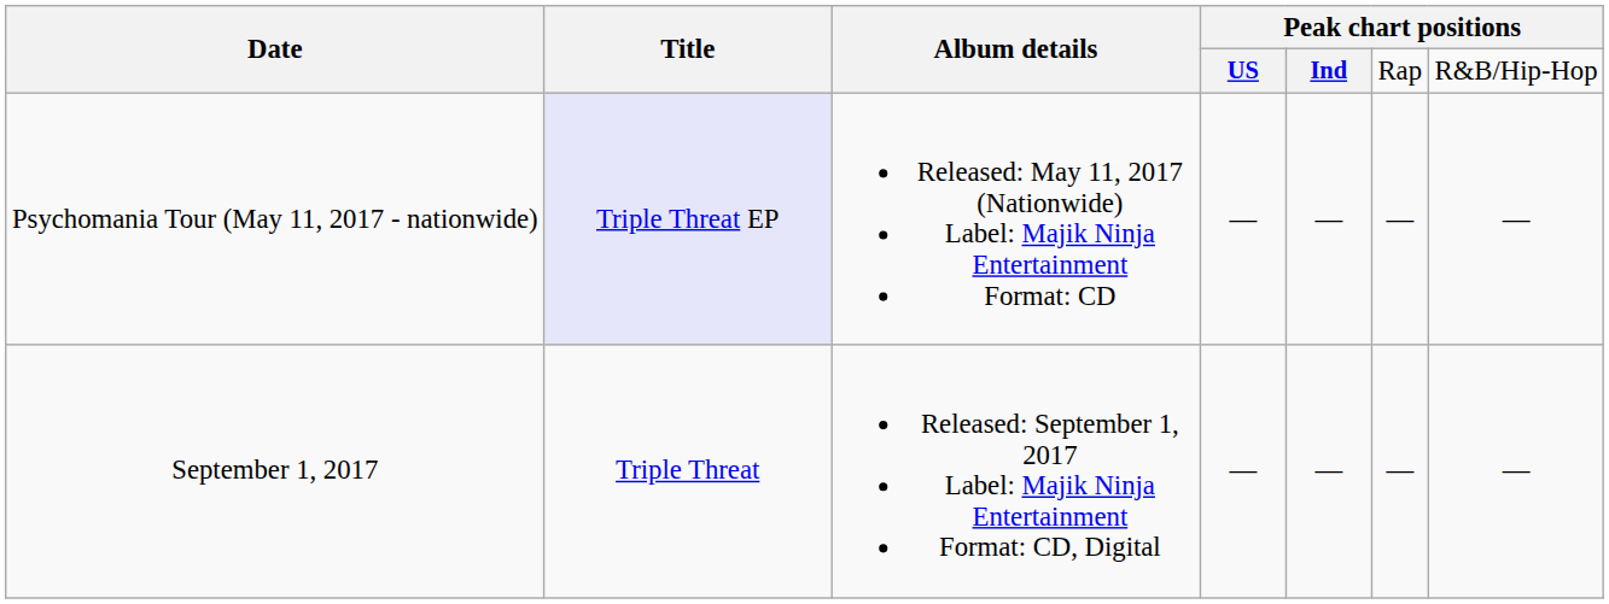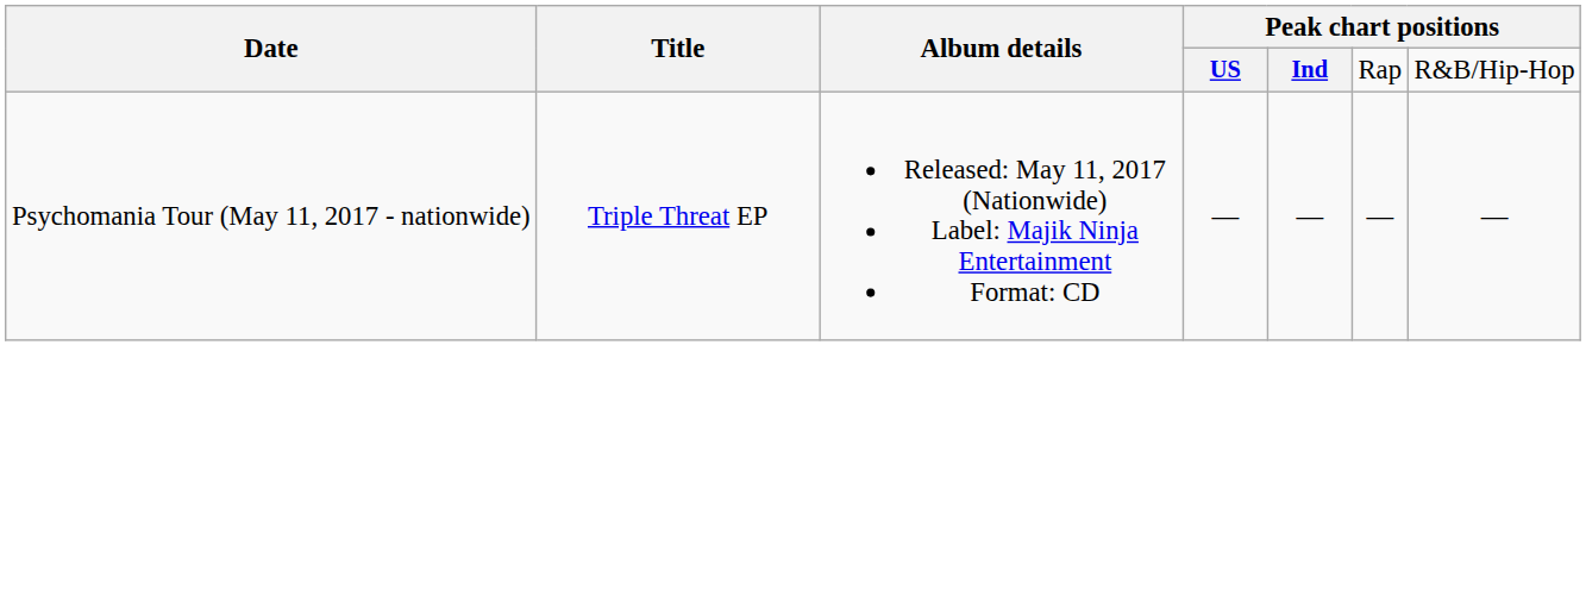 <table class="wikitable plainrowheaders" style="text-align:center;">
 <tr>
 <th rowspan="2">Date</th>
 <th scope="col" rowspan="2" style="width:10em;">Title</th>
 <th scope="col" rowspan="2" style="width:13em;">Album details</th>
 <th colspan="4" scope="col">Peak chart positions</th>
 </tr>
 <tr>
 <th style="width:3em;font-size:90%;"><a href='#'>US</a></th>
 <th style="width:3em;font-size:90%;"><a href='#'>Ind</a></th>
 <td>Rap</td>
 <td>R&B/Hip-Hop</td>
 </tr>
 <tr>
 <td>Psychomania Tour (May 11, 2017 - nationwide)</td>
-<td style="background: lavender;"><a href='#'>Triple Threat</a> EP</td>
+<td><a href='#'>Triple Threat</a> EP</td>
 <td><br><ul><li>Released: May 11, 2017 (Nationwide)</li><li>Label: <a href='#'>Majik Ninja Entertainment</a></li><li>Format: CD</li></ul></td>
 <td>—</td>
 <td>—</td>
 <td>—</td>
 <td>—</td>
 </tr>
-<tr>
-<td>September 1, 2017</td>
-<td><a href='#'>Triple Threat</a></td>
-<td><br><ul><li>Released: September 1, 2017</li><li>Label: <a href='#'>Majik Ninja Entertainment</a></li><li>Format: CD, Digital</li></ul></td>
-<td>—</td>
-<td>—</td>
-<td>—</td>
-<td>—</td>
-</tr>
 </table>
